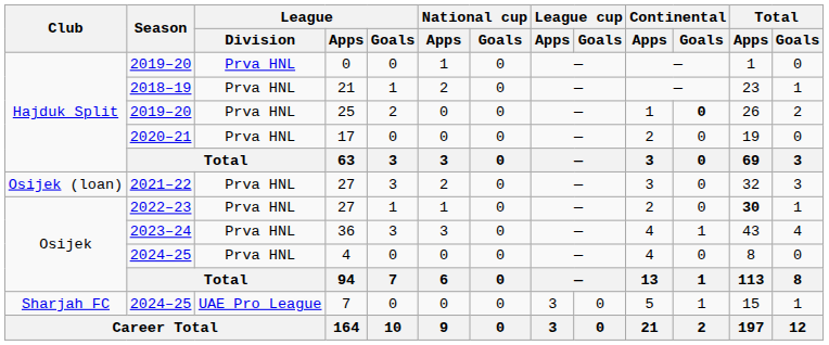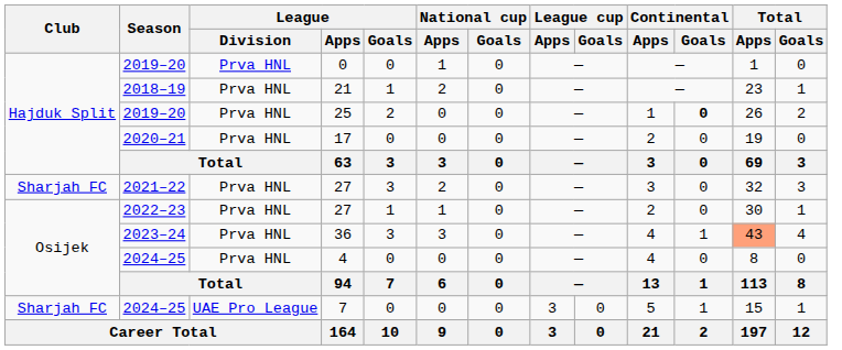 <table class="wikitable" style="text-align: center;">
 <tr>
 <th rowspan=2>Club</th>
 <th rowspan=2>Season</th>
 <th colspan=3>League</th>
 <th colspan=2>National cup</th>
 <th colspan=2>League cup</th>
 <th colspan=2>Continental</th>
 <th colspan=2>Total</th>
 </tr>
 <tr>
 <th>Division</th>
 <th>Apps</th>
 <th>Goals</th>
 <th>Apps</th>
 <th>Goals</th>
 <th>Apps</th>
 <th>Goals</th>
 <th>Apps</th>
 <th>Goals</th>
 <th>Apps</th>
 <th>Goals</th>
 </tr>
 <tr>
 <td rowspan="5"><a href='#'>Hajduk Split</a></td>
 <td><a href='#'>2019–20</a></td>
 <td><a href='#'>Prva HNL</a></td>
 <td>0</td>
 <td>0</td>
 <td>1</td>
 <td>0</td>
 <td colspan="2">—</td>
 <td colspan="2">—</td>
 <td>1</td>
 <td>0</td>
 </tr>
 <tr>
 <td><a href='#'>2018–19</a></td>
 <td>Prva HNL</td>
 <td>21</td>
 <td>1</td>
 <td>2</td>
 <td>0</td>
 <td colspan="2">—</td>
 <td colspan="2">—</td>
 <td>23</td>
 <td>1</td>
 </tr>
 <tr>
 <td><a href='#'>2019–20</a></td>
 <td>Prva HNL</td>
 <td>25</td>
 <td>2</td>
 <td>0</td>
 <td>0</td>
 <td colspan="2">—</td>
 <td>1</td>
 <td><strong>0</strong></td>
 <td>26</td>
 <td>2</td>
 </tr>
 <tr>
 <td><a href='#'>2020–21</a></td>
 <td>Prva HNL</td>
 <td>17</td>
 <td>0</td>
 <td>0</td>
 <td>0</td>
 <td colspan="2">—</td>
 <td>2</td>
 <td>0</td>
 <td>19</td>
 <td>0</td>
 </tr>
 <tr>
 <th colspan="2">Total</th>
 <th>63</th>
 <th>3</th>
 <th>3</th>
 <th>0</th>
 <th colspan="2">—</th>
 <th>3</th>
 <th>0</th>
 <th>69</th>
 <th>3</th>
 </tr>
 <tr>
-<td><a href='#'>Osijek</a> (loan)</td>
+<td><a href='#'>Sharjah FC</a></td>
 <td><a href='#'>2021–22</a></td>
 <td>Prva HNL</td>
 <td>27</td>
 <td>3</td>
 <td>2</td>
 <td>0</td>
 <td colspan="2">—</td>
 <td>3</td>
 <td>0</td>
 <td>32</td>
 <td>3</td>
 </tr>
 <tr>
 <td rowspan="4">Osijek</td>
 <td><a href='#'>2022–23</a></td>
 <td>Prva HNL</td>
 <td>27</td>
 <td>1</td>
 <td>1</td>
 <td>0</td>
 <td colspan="2">—</td>
 <td>2</td>
 <td>0</td>
-<td><strong>30</strong></td>
+<td>30</td>
 <td>1</td>
 </tr>
 <tr>
 <td><a href='#'>2023–24</a></td>
 <td>Prva HNL</td>
 <td>36</td>
 <td>3</td>
 <td>3</td>
 <td>0</td>
 <td colspan="2">—</td>
 <td>4</td>
 <td>1</td>
-<td>43</td>
+<td style="background: lightsalmon;">43</td>
 <td>4</td>
 </tr>
 <tr>
 <td><a href='#'>2024–25</a></td>
 <td>Prva HNL</td>
 <td>4</td>
 <td>0</td>
 <td>0</td>
 <td>0</td>
 <td colspan="2">—</td>
 <td>4</td>
 <td>0</td>
 <td>8</td>
 <td>0</td>
 </tr>
 <tr>
 <th colspan="2">Total</th>
 <th>94</th>
 <th>7</th>
 <th>6</th>
 <th>0</th>
 <th colspan="2">—</th>
 <th>13</th>
 <th>1</th>
 <th>113</th>
 <th>8</th>
 </tr>
 <tr>
 <td><a href='#'>Sharjah FC</a></td>
 <td><a href='#'>2024–25</a></td>
 <td><a href='#'>UAE Pro League</a></td>
 <td>7</td>
 <td>0</td>
 <td>0</td>
 <td>0</td>
 <td>3</td>
 <td>0</td>
 <td>5</td>
 <td>1</td>
 <td>15</td>
 <td>1</td>
 </tr>
 <tr>
 <th colspan="3">Career Total</th>
 <th>164</th>
 <th>10</th>
 <th>9</th>
 <th>0</th>
 <th>3</th>
 <th>0</th>
 <th>21</th>
 <th>2</th>
 <th>197</th>
 <th>12</th>
 </tr>
 </table>
